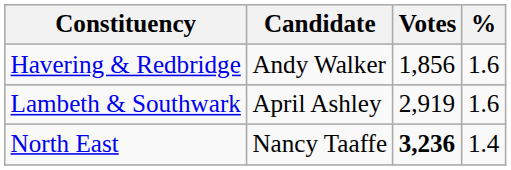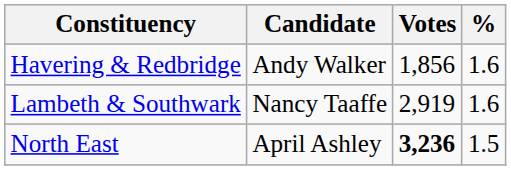 <table class="wikitable">
 <tr>
 <th>Constituency</th>
 <th>Candidate</th>
 <th>Votes</th>
 <th>%</th>
 </tr>
 <tr>
 <td><a href='#'>Havering & Redbridge</a></td>
 <td>Andy Walker</td>
 <td>1,856</td>
 <td>1.6</td>
 </tr>
 <tr>
 <td><a href='#'>Lambeth & Southwark</a></td>
-<td>April Ashley</td>
+<td>Nancy Taaffe</td>
 <td>2,919</td>
 <td>1.6</td>
 </tr>
 <tr>
 <td><a href='#'>North East</a></td>
-<td>Nancy Taaffe</td>
+<td>April Ashley</td>
 <td><strong>3,236</strong></td>
-<td>1.4</td>
+<td>1.5</td>
 </tr>
 </table>
